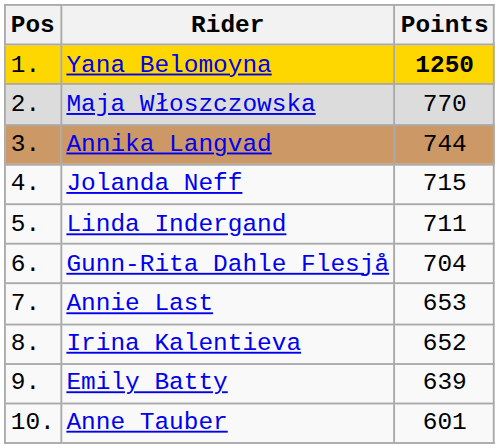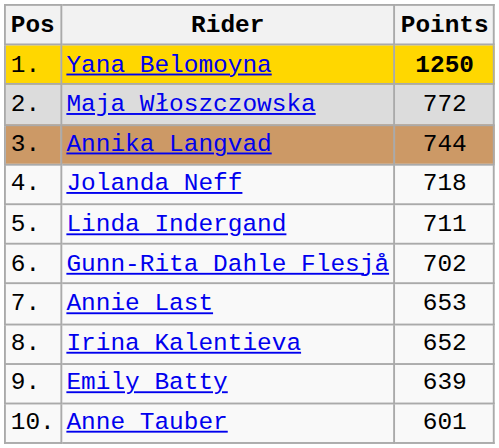 <table style="background: #f9f9f9" class=wikitable>
 <tr>
 <th>Pos</th>
 <th>Rider</th>
 <th>Points</th>
 </tr>
 <tr bgcolor=gold>
 <td>1.</td>
 <td> <a href='#'>Yana Belomoyna</a></td>
 <td align=center><strong>1250</strong></td>
 </tr>
 <tr bgcolor=DCDCDC>
 <td>2.</td>
 <td> <a href='#'>Maja Włoszczowska</a></td>
-<td align=center>770</td>
+<td align=center>772</td>
 </tr>
 <tr bgcolor=CC9966>
 <td>3.</td>
 <td> <a href='#'>Annika Langvad</a></td>
 <td align=center>744</td>
 </tr>
 <tr>
 <td>4.</td>
 <td> <a href='#'>Jolanda Neff</a></td>
-<td align=center>715</td>
+<td align=center>718</td>
 </tr>
 <tr>
 <td>5.</td>
 <td> <a href='#'>Linda Indergand</a></td>
 <td align=center>711</td>
 </tr>
 <tr>
 <td>6.</td>
 <td> <a href='#'>Gunn-Rita Dahle Flesjå</a></td>
-<td align=center>704</td>
+<td align=center>702</td>
 </tr>
 <tr>
 <td>7.</td>
 <td> <a href='#'>Annie Last</a></td>
 <td align=center>653</td>
 </tr>
 <tr>
 <td>8.</td>
 <td> <a href='#'>Irina Kalentieva</a></td>
 <td align=center>652</td>
 </tr>
 <tr>
 <td>9.</td>
 <td> <a href='#'>Emily Batty</a></td>
 <td align=center>639</td>
 </tr>
 <tr>
 <td>10.</td>
 <td> <a href='#'>Anne Tauber</a></td>
 <td align=center>601</td>
 </tr>
 </table>
